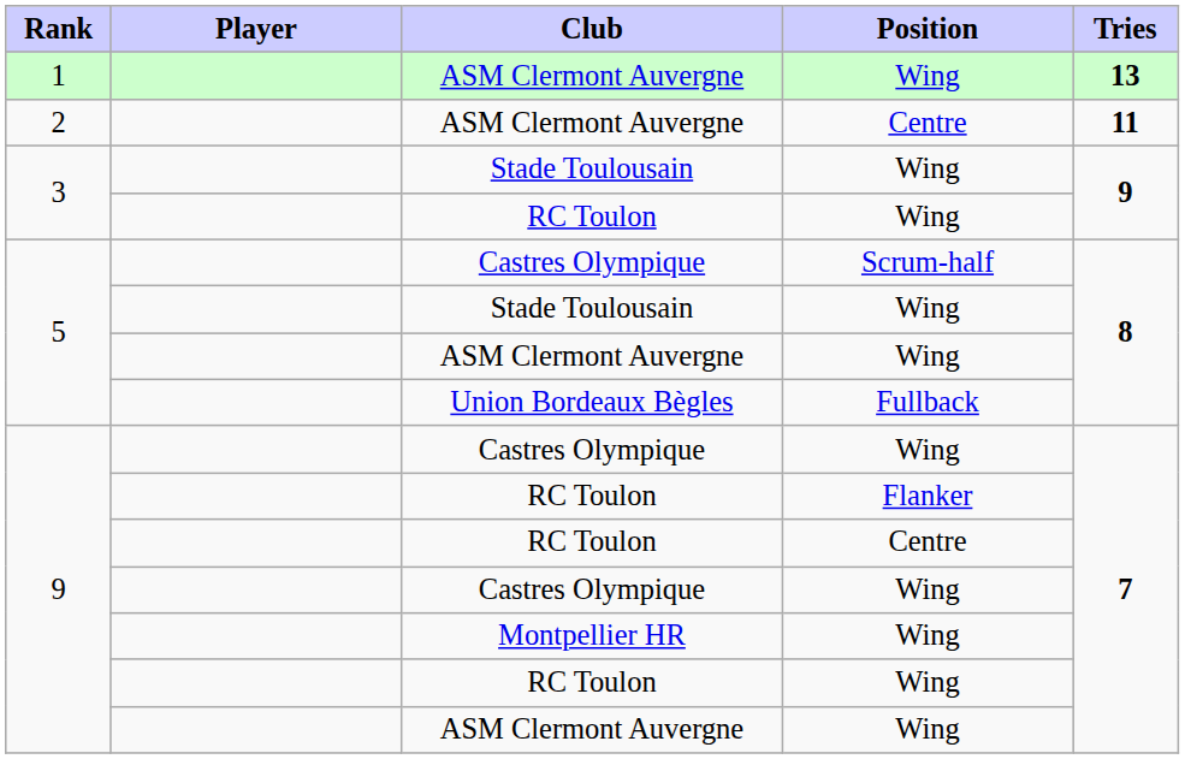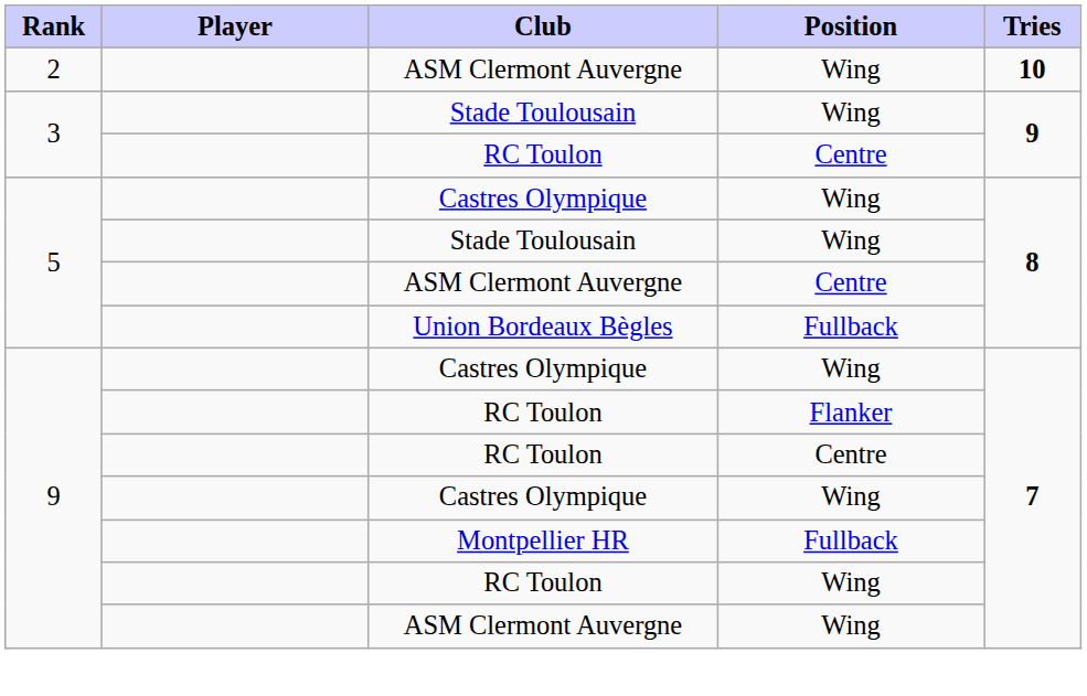 <table class="wikitable sortable alternance" style="text-align:center">
 <tr ---->
 <th scope="col" style="background-color:#ccccff; width:50px;">Rank</th>
 <th scope="col" style="background-color:#ccccff; width:150px;">Player</th>
 <th scope="col" style="background-color:#ccccff; width:200px;">Club</th>
 <th scope="col" style="background-color:#ccccff; width:150px;">Position</th>
 <th scope="col" style="background-color:#ccccff; width:50px;">Tries</th>
 </tr>
-<tr --- style="background-color:#ccffcc;">
-<td>1</td>
-<td align="left"></td>
-<td><a href='#'>ASM Clermont Auvergne</a></td>
-<td><a href='#'>Wing</a></td>
-<td><strong>13</strong></td>
-</tr>
 <tr --->
 <td>2</td>
 <td align="left"></td>
 <td>ASM Clermont Auvergne</td>
-<td><a href='#'>Centre</a></td>
-<td><strong>11</strong></td>
+<td>Wing</td>
+<td><strong>10</strong></td>
 </tr>
 <tr --->
 <td rowspan =2>3</td>
 <td align="left"></td>
 <td><a href='#'>Stade Toulousain</a></td>
 <td>Wing</td>
 <td rowspan =2><strong>9</strong></td>
 </tr>
 <tr --->
 <td align="left"></td>
 <td><a href='#'>RC Toulon</a></td>
-<td>Wing</td>
+<td><a href='#'>Centre</a></td>
 </tr>
 <tr --->
 <td rowspan =4>5</td>
 <td align="left"></td>
 <td><a href='#'>Castres Olympique</a></td>
-<td><a href='#'>Scrum-half</a></td>
+<td>Wing</td>
 <td rowspan =4><strong>8</strong></td>
 </tr>
 <tr --->
 <td align="left"></td>
 <td>Stade Toulousain</td>
 <td>Wing</td>
 </tr>
 <tr --->
 <td align="left"></td>
 <td>ASM Clermont Auvergne</td>
-<td>Wing</td>
+<td><a href='#'>Centre</a></td>
 </tr>
 <tr --->
 <td align="left"></td>
 <td><a href='#'>Union Bordeaux Bègles</a></td>
 <td><a href='#'>Fullback</a></td>
 </tr>
 <tr --->
 <td rowspan =7>9</td>
 <td align="left"></td>
 <td>Castres Olympique</td>
 <td>Wing</td>
 <td rowspan =7><strong>7</strong></td>
 </tr>
 <tr --->
 <td align="left"></td>
 <td>RC Toulon</td>
 <td><a href='#'>Flanker</a></td>
 </tr>
 <tr --->
 <td align="left"></td>
 <td>RC Toulon</td>
 <td>Centre</td>
 </tr>
 <tr --->
 <td align="left"></td>
 <td>Castres Olympique</td>
 <td>Wing</td>
 </tr>
 <tr --->
 <td align="left"></td>
 <td><a href='#'>Montpellier HR</a></td>
-<td>Wing</td>
+<td><a href='#'>Fullback</a></td>
 </tr>
 <tr --->
 <td align="left"></td>
 <td>RC Toulon</td>
 <td>Wing</td>
 </tr>
 <tr --->
 <td align="left"></td>
 <td>ASM Clermont Auvergne</td>
 <td>Wing</td>
 </tr>
 </table>
